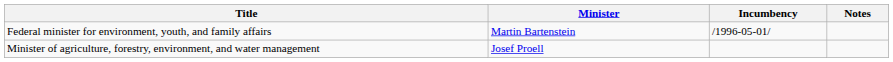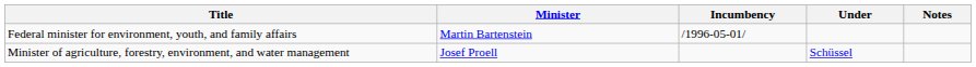 <table class="wikitable" style="width:100%;">
 <tr>
 <th>Title</th>
 <th style="width:25%;"><a href='#'>Minister</a></th>
 <th style="width:160px;">Incumbency</th>
+<th style="width:10%;">Under</th>
 <th style="width:7%;">Notes</th>
 </tr>
 <tr>
 <td>Federal minister for environment, youth, and family affairs</td>
 <td><a href='#'>Martin Bartenstein</a></td>
 <td>/1996-05-01/</td>
 <td></td>
+<td></td>
 </tr>
 <tr>
 <td>Minister of agriculture, forestry, environment, and water management</td>
 <td><a href='#'>Josef Proell</a></td>
 <td></td>
+<td><a href='#'>Schüssel</a></td>
 <td></td>
 </tr>
 </table>
